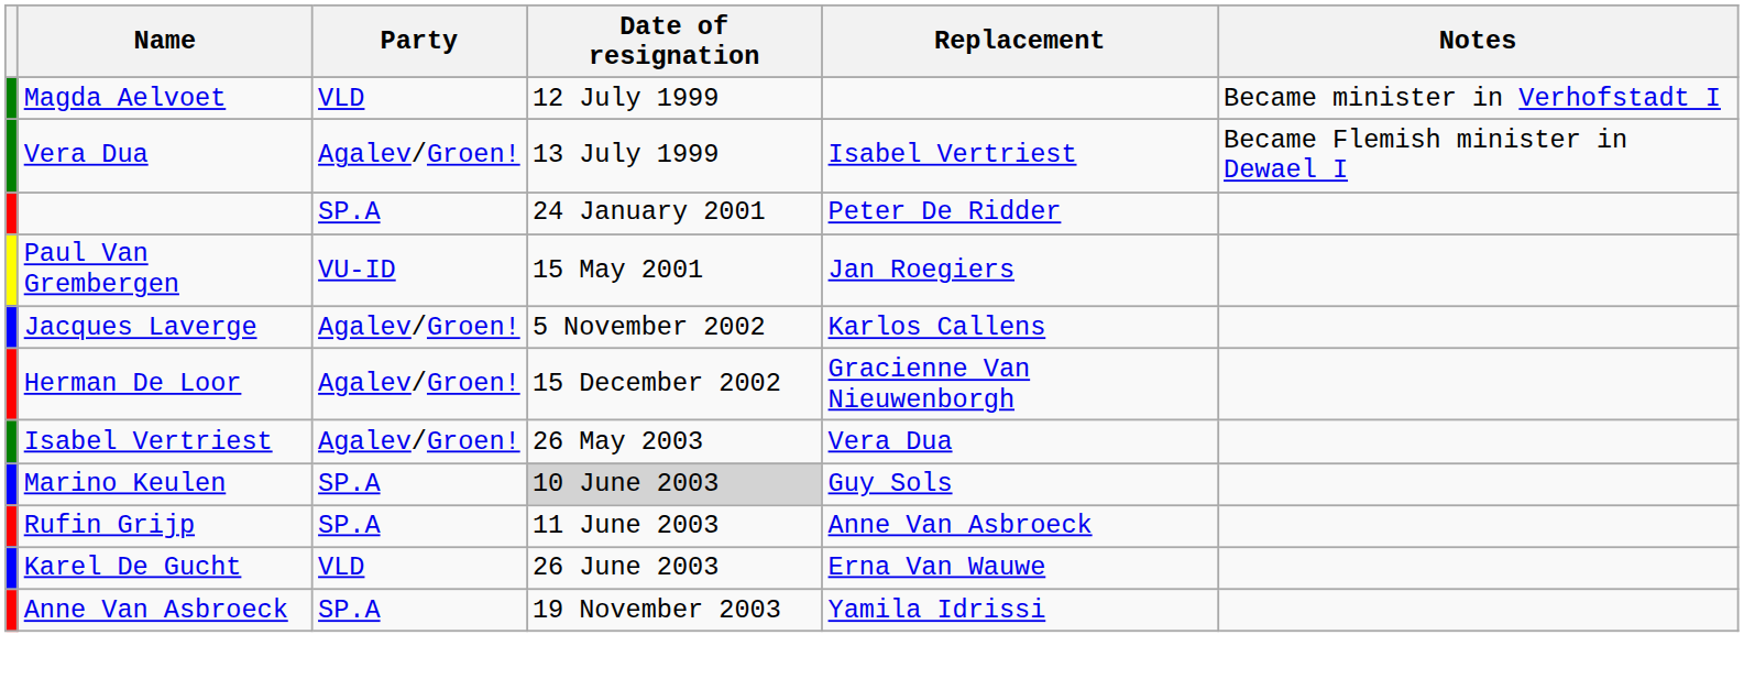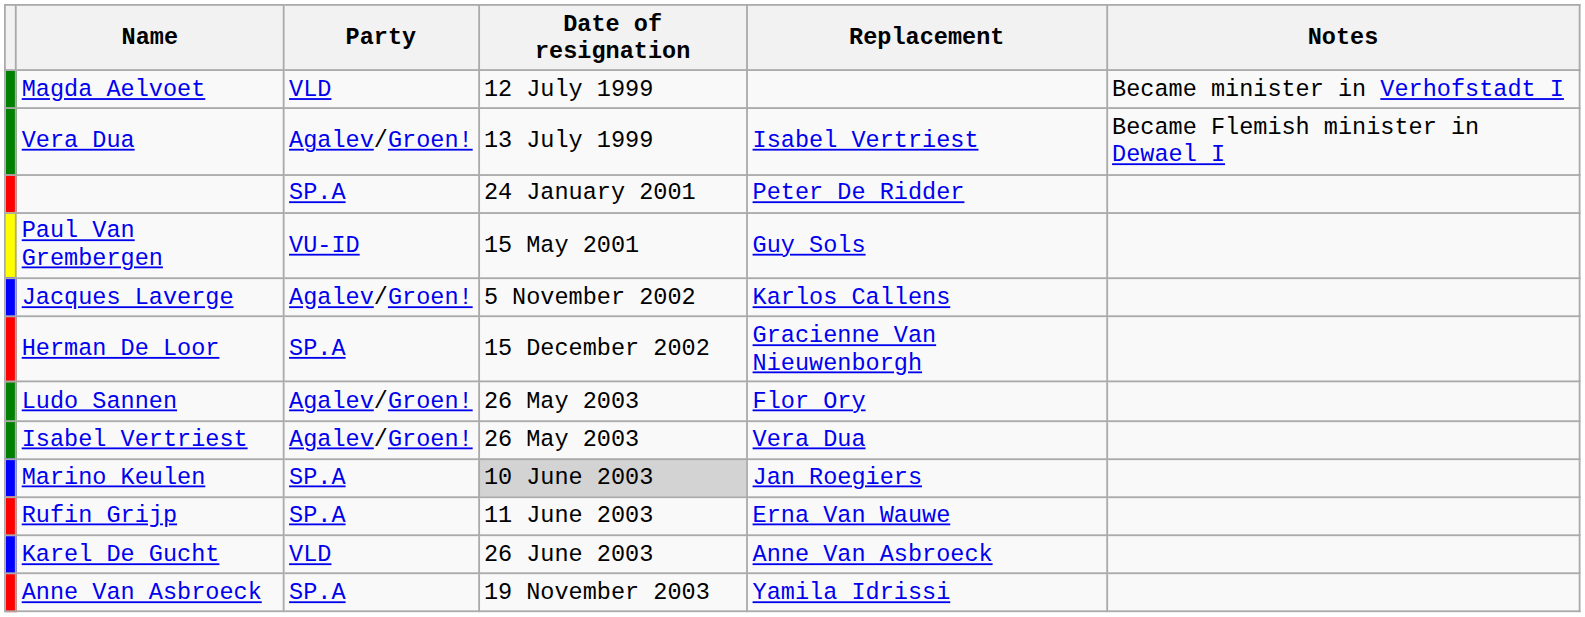 <table class="wikitable sortable">
 <tr>
 <th></th>
 <th>Name</th>
 <th>Party</th>
 <th>Date of resignation</th>
 <th>Replacement</th>
 <th>Notes</th>
 </tr>
 <tr>
 <td bgcolor="green"></td>
 <td><a href='#'>Magda Aelvoet</a></td>
 <td><a href='#'>VLD</a></td>
 <td>12 July 1999</td>
 <td></td>
 <td>Became minister in <a href='#'>Verhofstadt I</a></td>
 </tr>
 <tr>
 <td bgcolor="green"></td>
 <td><a href='#'>Vera Dua</a></td>
 <td><a href='#'>Agalev</a>/<a href='#'>Groen!</a></td>
 <td>13 July 1999</td>
 <td><a href='#'>Isabel Vertriest</a></td>
 <td>Became Flemish minister in <a href='#'>Dewael I</a></td>
 </tr>
 <tr>
 <td bgcolor="red"></td>
 <td></td>
 <td><a href='#'>SP.A</a></td>
 <td>24 January 2001</td>
 <td><a href='#'>Peter De Ridder</a></td>
 <td></td>
 </tr>
 <tr>
 <td bgcolor="yellow"></td>
 <td><a href='#'>Paul Van Grembergen</a></td>
 <td><a href='#'>VU-ID</a></td>
 <td>15 May 2001</td>
-<td><a href='#'>Jan Roegiers</a></td>
+<td><a href='#'>Guy Sols</a></td>
 <td></td>
 </tr>
 <tr>
 <td bgcolor="blue"></td>
 <td><a href='#'>Jacques Laverge</a></td>
 <td><a href='#'>Agalev</a>/<a href='#'>Groen!</a></td>
 <td>5 November 2002</td>
 <td><a href='#'>Karlos Callens</a></td>
 <td></td>
 </tr>
 <tr>
 <td bgcolor="red"></td>
 <td><a href='#'>Herman De Loor</a></td>
-<td><a href='#'>Agalev</a>/<a href='#'>Groen!</a></td>
+<td><a href='#'>SP.A</a></td>
 <td>15 December 2002</td>
 <td><a href='#'>Gracienne Van Nieuwenborgh</a></td>
+<td></td>
+</tr>
+<tr>
+<td bgcolor="green"></td>
+<td><a href='#'>Ludo Sannen</a></td>
+<td><a href='#'>Agalev</a>/<a href='#'>Groen!</a></td>
+<td>26 May 2003</td>
+<td><a href='#'>Flor Ory</a></td>
 <td></td>
 </tr>
 <tr>
 <td bgcolor="green"></td>
 <td><a href='#'>Isabel Vertriest</a></td>
 <td><a href='#'>Agalev</a>/<a href='#'>Groen!</a></td>
 <td>26 May 2003</td>
 <td><a href='#'>Vera Dua</a></td>
 <td></td>
 </tr>
 <tr>
 <td bgcolor="blue"></td>
 <td><a href='#'>Marino Keulen</a></td>
 <td><a href='#'>SP.A</a></td>
 <td style="background: lightgrey;">10 June 2003</td>
-<td><a href='#'>Guy Sols</a></td>
+<td><a href='#'>Jan Roegiers</a></td>
 <td></td>
 </tr>
 <tr>
 <td bgcolor="red"></td>
 <td><a href='#'>Rufin Grijp</a></td>
 <td><a href='#'>SP.A</a></td>
 <td>11 June 2003</td>
-<td><a href='#'>Anne Van Asbroeck</a></td>
+<td><a href='#'>Erna Van Wauwe</a></td>
 <td></td>
 </tr>
 <tr>
 <td bgcolor="blue"></td>
 <td><a href='#'>Karel De Gucht</a></td>
 <td><a href='#'>VLD</a></td>
 <td>26 June 2003</td>
-<td><a href='#'>Erna Van Wauwe</a></td>
+<td><a href='#'>Anne Van Asbroeck</a></td>
 <td></td>
 </tr>
 <tr>
 <td bgcolor="red"></td>
 <td><a href='#'>Anne Van Asbroeck</a></td>
 <td><a href='#'>SP.A</a></td>
 <td>19 November 2003</td>
 <td><a href='#'>Yamila Idrissi</a></td>
 <td></td>
 </tr>
 </table>
